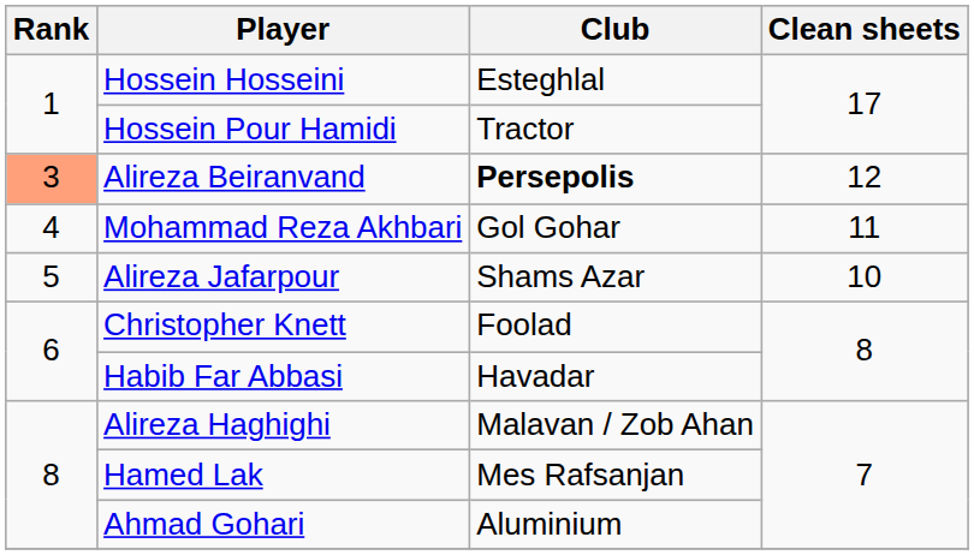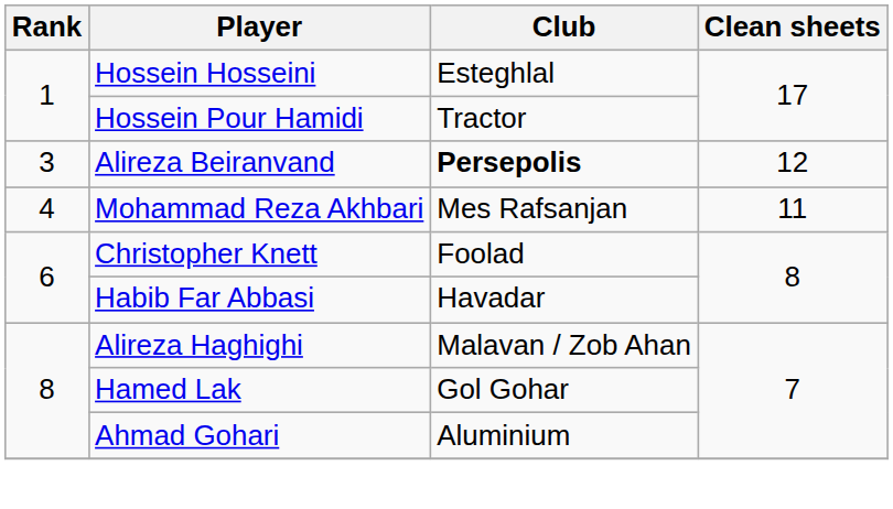 <table class="wikitable">
 <tr>
 <th>Rank</th>
 <th>Player</th>
 <th>Club</th>
 <th>Clean sheets</th>
 </tr>
 <tr>
 <td rowspan=2 align="center">1</td>
 <td> <a href='#'>Hossein Hosseini</a></td>
 <td>Esteghlal</td>
 <td rowspan=2 align="center">17</td>
 </tr>
 <tr>
 <td> <a href='#'>Hossein Pour Hamidi</a></td>
 <td>Tractor</td>
 </tr>
 <tr>
-<td rowspan=1 align="center" style="background: lightsalmon;">3</td>
+<td rowspan=1 align="center">3</td>
 <td> <a href='#'>Alireza Beiranvand</a></td>
 <td><strong>Persepolis</strong></td>
 <td rowspan=1 align="center">12</td>
 </tr>
 <tr>
 <td rowspan=1 align="center">4</td>
 <td> <a href='#'>Mohammad Reza Akhbari</a></td>
-<td>Gol Gohar</td>
+<td>Mes Rafsanjan</td>
 <td rowspan=1 align="center">11</td>
-</tr>
-<tr>
-<td rowspan=1 align="center">5</td>
-<td> <a href='#'>Alireza Jafarpour</a></td>
-<td>Shams Azar</td>
-<td rowspan=1 align="center">10</td>
 </tr>
 <tr>
 <td rowspan=2 align="center">6</td>
 <td> <a href='#'>Christopher Knett</a></td>
 <td>Foolad</td>
 <td rowspan=2 align="center">8</td>
 </tr>
 <tr>
 <td> <a href='#'>Habib Far Abbasi</a></td>
 <td>Havadar</td>
 </tr>
 <tr>
 <td rowspan=3 align="center">8</td>
 <td> <a href='#'>Alireza Haghighi</a></td>
 <td>Malavan / Zob Ahan</td>
 <td rowspan=3 align="center">7</td>
 </tr>
 <tr>
 <td> <a href='#'>Hamed Lak</a></td>
-<td>Mes Rafsanjan</td>
+<td>Gol Gohar</td>
 </tr>
 <tr>
 <td> <a href='#'>Ahmad Gohari</a></td>
 <td>Aluminium</td>
 </tr>
 <tr>
 </tr>
 </table>
